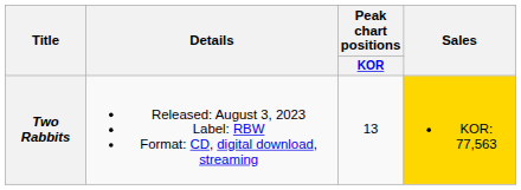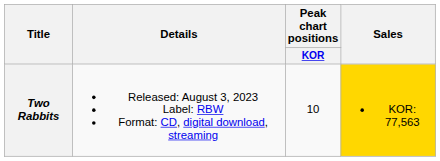 <table class="wikitable plainrowheaders" style="text-align:center;">
 <tr>
 <th rowspan="2" scope="col">Title</th>
 <th rowspan="2" scope="col">Details</th>
 <th colspan="1" scope="col">Peak chart positions</th>
 <th rowspan="2" scope="col">Sales</th>
 </tr>
 <tr>
 <th scope="col" style="width:3em;font-size:90%;"><a href='#'>KOR</a><br></th>
 </tr>
 <tr>
 <th scope="row"><em>Two Rabbits</em></th>
 <td><br><ul><li>Released: August 3, 2023</li><li>Label: <a href='#'>RBW</a></li><li>Format: <a href='#'>CD</a>, <a href='#'>digital download</a>, <a href='#'>streaming</a></li></ul></td>
-<td>13</td>
+<td>10</td>
 <td style="background: gold;"><br><ul><li>KOR: 77,563</li></ul></td>
 </tr>
 </table>
